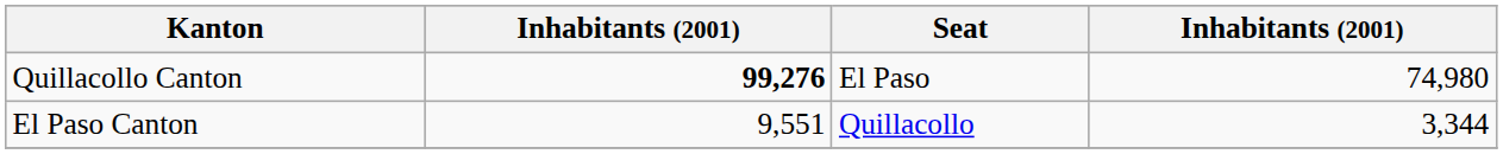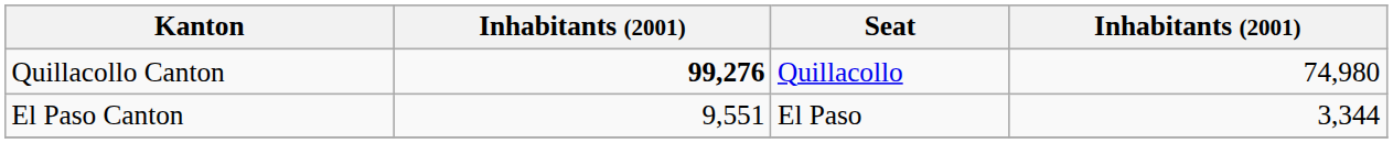 <table class="wikitable" border="1" style="width:40%;" border="1">
 <tr bgcolor=silver>
 <th><strong>Kanton</strong></th>
 <th><strong>Inhabitants <small>(2001)</small></strong></th>
 <th><strong>Seat</strong></th>
 <th><strong>Inhabitants <small>(2001)</small></strong></th>
 </tr>
 <tr>
 <td>Quillacollo Canton</td>
 <td align="right"><strong>99,276</strong></td>
-<td>El Paso</td>
+<td><a href='#'>Quillacollo</a></td>
 <td align="right">74,980</td>
 </tr>
 <tr>
 <td>El Paso Canton</td>
 <td align="right">9,551</td>
-<td><a href='#'>Quillacollo</a></td>
+<td>El Paso</td>
 <td align="right">3,344</td>
 </tr>
 <tr>
 </tr>
 </table>
